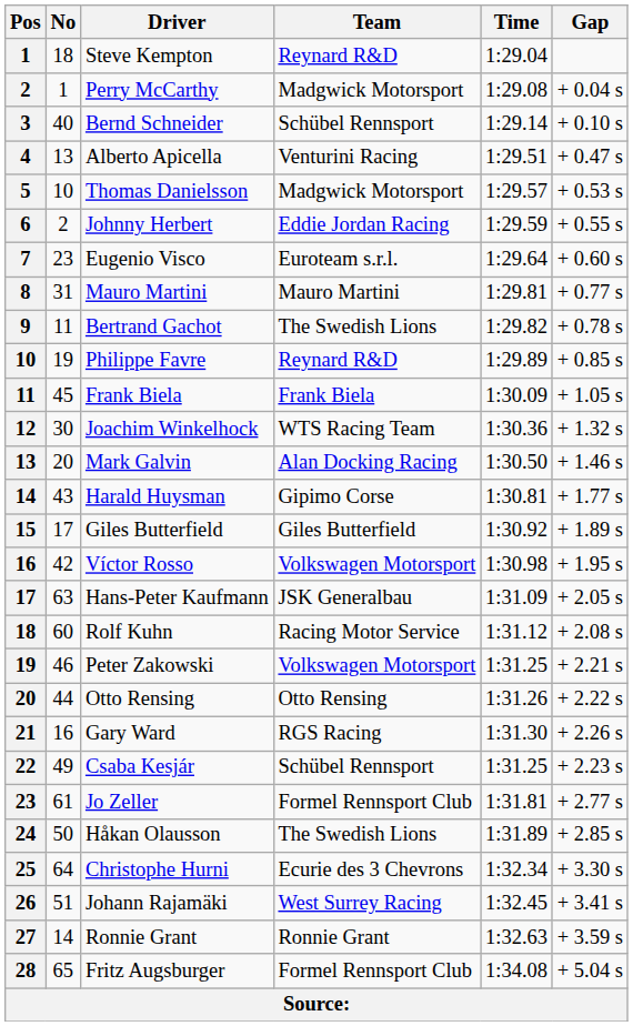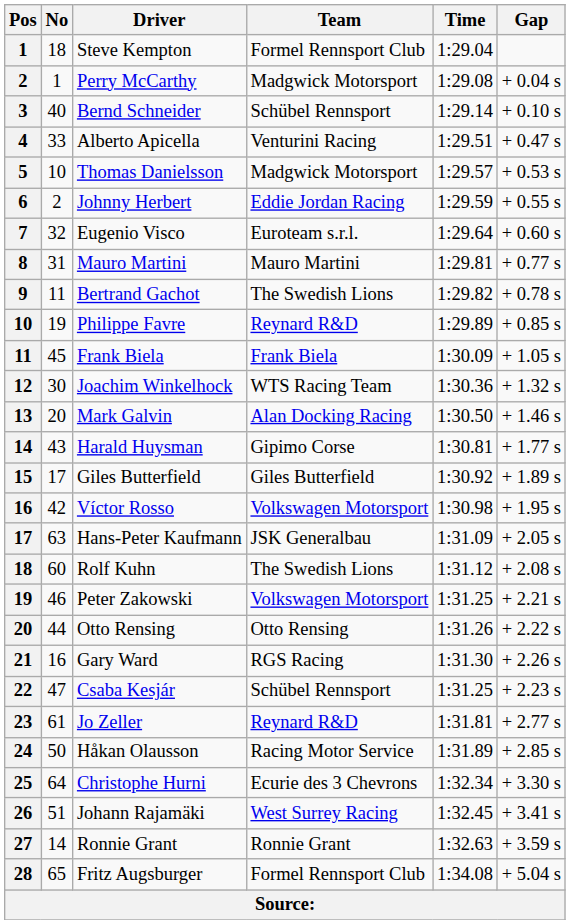 <table class="wikitable" style="font-size: 85%;">
 <tr>
 <th>Pos</th>
 <th>No</th>
 <th>Driver</th>
 <th>Team</th>
 <th>Time</th>
 <th>Gap</th>
 </tr>
 <tr>
 <th>1</th>
 <td align=center>18</td>
 <td> Steve Kempton</td>
-<td><a href='#'>Reynard R&D</a></td>
+<td>Formel Rennsport Club</td>
 <td>1:29.04</td>
 <td></td>
 </tr>
 <tr>
 <th>2</th>
 <td align=center>1</td>
 <td> <a href='#'>Perry McCarthy</a></td>
 <td>Madgwick Motorsport</td>
 <td>1:29.08</td>
 <td>+ 0.04 s</td>
 </tr>
 <tr>
 <th>3</th>
 <td align=center>40</td>
 <td> <a href='#'>Bernd Schneider</a></td>
 <td>Schübel Rennsport</td>
 <td>1:29.14</td>
 <td>+ 0.10 s</td>
 </tr>
 <tr>
 <th>4</th>
-<td align=center>13</td>
+<td align=center>33</td>
 <td> Alberto Apicella</td>
 <td>Venturini Racing</td>
 <td>1:29.51</td>
 <td>+ 0.47 s</td>
 </tr>
 <tr>
 <th>5</th>
 <td align=center>10</td>
 <td> <a href='#'>Thomas Danielsson</a></td>
 <td>Madgwick Motorsport</td>
 <td>1:29.57</td>
 <td>+ 0.53 s</td>
 </tr>
 <tr>
 <th>6</th>
 <td align=center>2</td>
 <td> <a href='#'>Johnny Herbert</a></td>
 <td><a href='#'>Eddie Jordan Racing</a></td>
 <td>1:29.59</td>
 <td>+ 0.55 s</td>
 </tr>
 <tr>
 <th>7</th>
-<td align=center>23</td>
+<td align=center>32</td>
 <td> Eugenio Visco</td>
 <td>Euroteam s.r.l.</td>
 <td>1:29.64</td>
 <td>+ 0.60 s</td>
 </tr>
 <tr>
 <th>8</th>
 <td align=center>31</td>
 <td> <a href='#'>Mauro Martini</a></td>
 <td>Mauro Martini</td>
 <td>1:29.81</td>
 <td>+ 0.77 s</td>
 </tr>
 <tr>
 <th>9</th>
 <td align=center>11</td>
 <td> <a href='#'>Bertrand Gachot</a></td>
 <td>The Swedish Lions</td>
 <td>1:29.82</td>
 <td>+ 0.78 s</td>
 </tr>
 <tr>
 <th>10</th>
 <td align=center>19</td>
 <td> <a href='#'>Philippe Favre</a></td>
 <td><a href='#'>Reynard R&D</a></td>
 <td>1:29.89</td>
 <td>+ 0.85 s</td>
 </tr>
 <tr>
 <th>11</th>
 <td align=center>45</td>
 <td> <a href='#'>Frank Biela</a></td>
 <td><a href='#'>Frank Biela</a></td>
 <td>1:30.09</td>
 <td>+ 1.05 s</td>
 </tr>
 <tr>
 <th>12</th>
 <td align=center>30</td>
 <td> <a href='#'>Joachim Winkelhock</a></td>
 <td>WTS Racing Team</td>
 <td>1:30.36</td>
 <td>+ 1.32 s</td>
 </tr>
 <tr>
 <th>13</th>
 <td align=center>20</td>
 <td> <a href='#'>Mark Galvin</a></td>
 <td><a href='#'>Alan Docking Racing</a></td>
 <td>1:30.50</td>
 <td>+ 1.46 s</td>
 </tr>
 <tr>
 <th>14</th>
 <td align=center>43</td>
 <td> <a href='#'>Harald Huysman</a></td>
 <td>Gipimo Corse</td>
 <td>1:30.81</td>
 <td>+ 1.77 s</td>
 </tr>
 <tr>
 <th>15</th>
 <td align=center>17</td>
 <td> Giles Butterfield</td>
 <td>Giles Butterfield</td>
 <td>1:30.92</td>
 <td>+ 1.89 s</td>
 </tr>
 <tr>
 <th>16</th>
 <td align=center>42</td>
 <td> <a href='#'>Víctor Rosso</a></td>
 <td><a href='#'>Volkswagen Motorsport</a></td>
 <td>1:30.98</td>
 <td>+ 1.95 s</td>
 </tr>
 <tr>
 <th>17</th>
 <td align=center>63</td>
 <td> Hans-Peter Kaufmann</td>
 <td>JSK Generalbau</td>
 <td>1:31.09</td>
 <td>+ 2.05 s</td>
 </tr>
 <tr>
 <th>18</th>
 <td align=center>60</td>
 <td> Rolf Kuhn</td>
-<td>Racing Motor Service</td>
+<td>The Swedish Lions</td>
 <td>1:31.12</td>
 <td>+ 2.08 s</td>
 </tr>
 <tr>
 <th>19</th>
 <td align=center>46</td>
 <td> Peter Zakowski</td>
 <td><a href='#'>Volkswagen Motorsport</a></td>
 <td>1:31.25</td>
 <td>+ 2.21 s</td>
 </tr>
 <tr>
 <th>20</th>
 <td align=center>44</td>
 <td> Otto Rensing</td>
 <td>Otto Rensing</td>
 <td>1:31.26</td>
 <td>+ 2.22 s</td>
 </tr>
 <tr>
 <th>21</th>
 <td align=center>16</td>
 <td> Gary Ward</td>
 <td>RGS Racing</td>
 <td>1:31.30</td>
 <td>+ 2.26 s</td>
 </tr>
 <tr>
 <th>22</th>
-<td align=center>49</td>
+<td align=center>47</td>
 <td> <a href='#'>Csaba Kesjár</a></td>
 <td>Schübel Rennsport</td>
 <td>1:31.25</td>
 <td>+ 2.23 s</td>
 </tr>
 <tr>
 <th>23</th>
 <td align=center>61</td>
 <td> <a href='#'>Jo Zeller</a></td>
-<td>Formel Rennsport Club</td>
+<td><a href='#'>Reynard R&D</a></td>
 <td>1:31.81</td>
 <td>+ 2.77 s</td>
 </tr>
 <tr>
 <th>24</th>
 <td align=center>50</td>
 <td> Håkan Olausson</td>
-<td>The Swedish Lions</td>
+<td>Racing Motor Service</td>
 <td>1:31.89</td>
 <td>+ 2.85 s</td>
 </tr>
 <tr>
 <th>25</th>
 <td align=center>64</td>
 <td> <a href='#'>Christophe Hurni</a></td>
 <td>Ecurie des 3 Chevrons</td>
 <td>1:32.34</td>
 <td>+ 3.30 s</td>
 </tr>
 <tr>
 <th>26</th>
 <td align=center>51</td>
 <td> Johann Rajamäki</td>
 <td><a href='#'>West Surrey Racing</a></td>
 <td>1:32.45</td>
 <td>+ 3.41 s</td>
 </tr>
 <tr>
 <th>27</th>
 <td align=center>14</td>
 <td> Ronnie Grant</td>
 <td>Ronnie Grant</td>
 <td>1:32.63</td>
 <td>+ 3.59 s</td>
 </tr>
 <tr>
 <th>28</th>
 <td align=center>65</td>
 <td> Fritz Augsburger</td>
 <td>Formel Rennsport Club</td>
 <td>1:34.08</td>
 <td>+ 5.04 s</td>
 </tr>
 <tr>
 <th colspan=6>Source:</th>
 </tr>
 </table>
